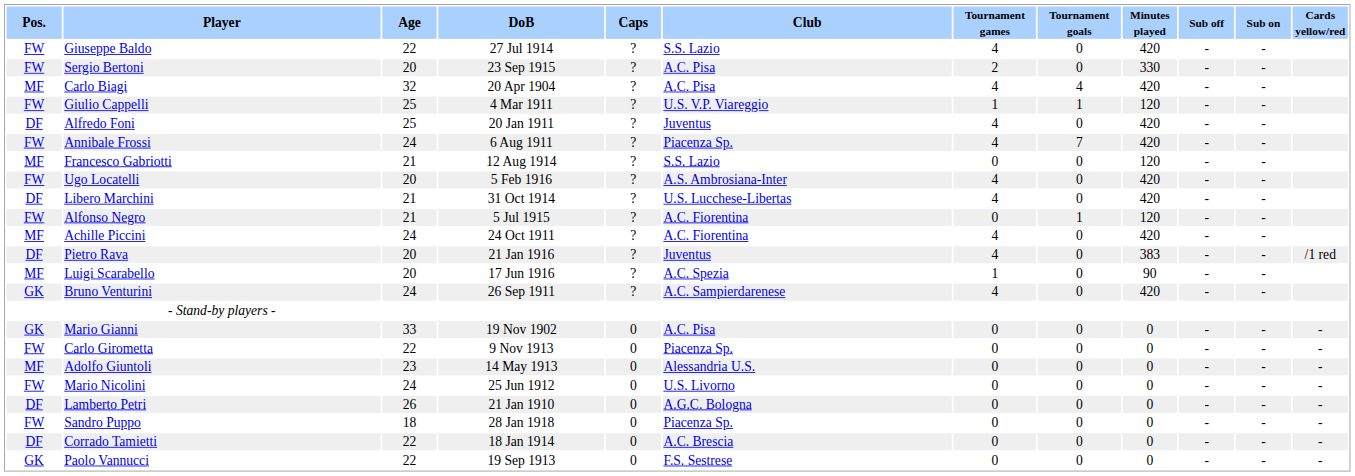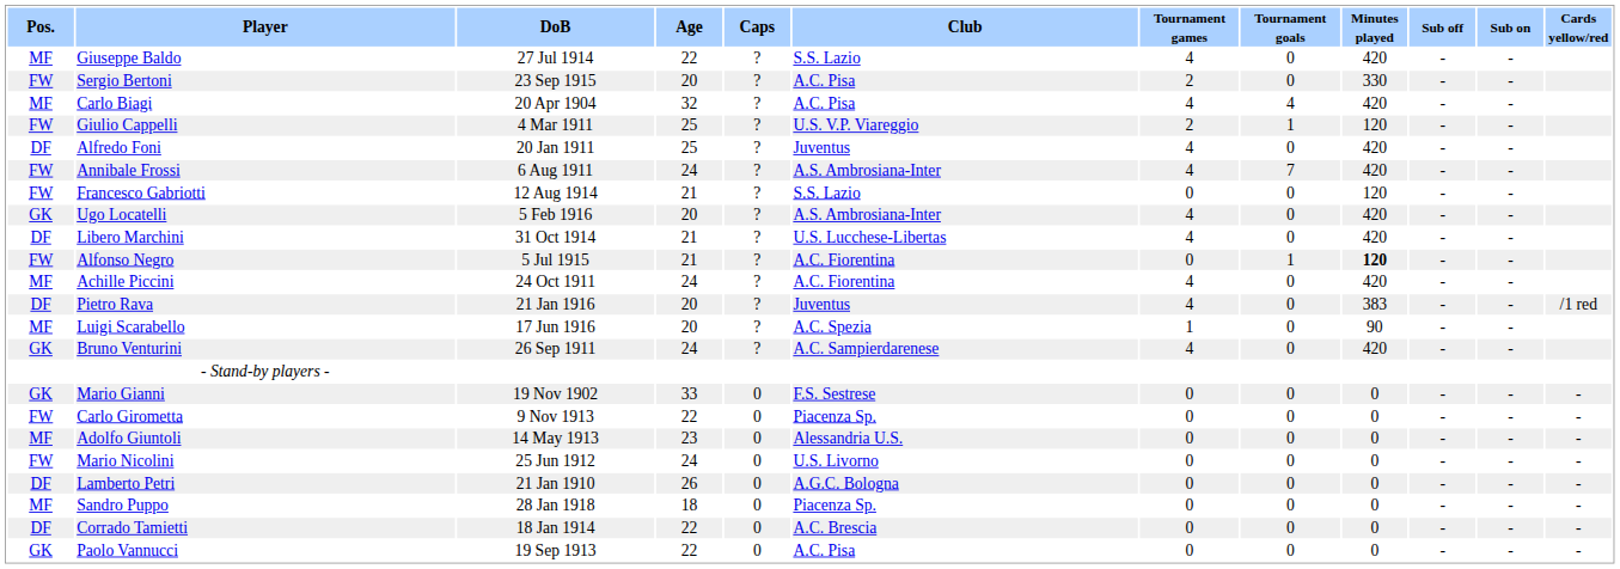 <table border="0" width="100%" style="border: 1px solid #999; background-color:#FFFFFF; text-align:center">
 <tr align="center" bgcolor="#AAD0FF">
 <th width=4%>Pos.</th>
 <th width=23%>Player</th>
+<th width=12%>DoB</th>
 <th width=4%>Age</th>
-<th width=12%>DoB</th>
 <th width=4%>Caps</th>
 <th width=21%>Club</th>
 <th width=6%><small>Tournament<br>games</small></th>
 <th width=6%><small>Tournament<br>goals</small></th>
 <th width=4%><small>Minutes<br>played</small></th>
 <th width=4%><small>Sub off</small></th>
 <th width=4%><small>Sub on</small></th>
 <th width=4%><small>Cards<br>yellow/red</small></th>
 </tr>
 <tr>
-<td><a href='#'>FW</a></td>
+<td><a href='#'>MF</a></td>
 <td align="left"><a href='#'>Giuseppe Baldo</a></td>
+<td>27 Jul 1914</td>
 <td>22</td>
-<td>27 Jul 1914</td>
 <td>?</td>
 <td align="left"> <a href='#'>S.S. Lazio</a></td>
 <td>4</td>
 <td>0</td>
 <td>420</td>
 <td>-</td>
 <td>-</td>
 <td></td>
 </tr>
 <tr bgcolor="#EFEFEF">
 <td><a href='#'>FW</a></td>
 <td align="left"><a href='#'>Sergio Bertoni</a></td>
+<td>23 Sep 1915</td>
 <td>20</td>
-<td>23 Sep 1915</td>
 <td>?</td>
 <td align="left"> <a href='#'>A.C. Pisa</a></td>
 <td>2</td>
 <td>0</td>
 <td>330</td>
 <td>-</td>
 <td>-</td>
 <td></td>
 </tr>
 <tr>
 <td><a href='#'>MF</a></td>
 <td align="left"><a href='#'>Carlo Biagi</a></td>
+<td>20 Apr 1904</td>
 <td>32</td>
-<td>20 Apr 1904</td>
 <td>?</td>
 <td align="left"> <a href='#'>A.C. Pisa</a></td>
 <td>4</td>
 <td>4</td>
 <td>420</td>
 <td>-</td>
 <td>-</td>
 <td></td>
 </tr>
 <tr bgcolor="#EFEFEF">
 <td><a href='#'>FW</a></td>
 <td align="left"><a href='#'>Giulio Cappelli</a></td>
+<td>4 Mar 1911</td>
 <td>25</td>
-<td>4 Mar 1911</td>
 <td>?</td>
 <td align="left"> <a href='#'>U.S. V.P. Viareggio</a></td>
-<td>1</td>
+<td>2</td>
 <td>1</td>
 <td>120</td>
 <td>-</td>
 <td>-</td>
 <td></td>
 </tr>
 <tr>
 <td><a href='#'>DF</a></td>
 <td align="left"><a href='#'>Alfredo Foni</a></td>
+<td>20 Jan 1911</td>
 <td>25</td>
-<td>20 Jan 1911</td>
 <td>?</td>
 <td align="left"> <a href='#'>Juventus</a></td>
 <td>4</td>
 <td>0</td>
 <td>420</td>
 <td>-</td>
 <td>-</td>
 <td></td>
 </tr>
 <tr bgcolor="#EFEFEF">
 <td><a href='#'>FW</a></td>
 <td align="left"><a href='#'>Annibale Frossi</a></td>
+<td>6 Aug 1911</td>
 <td>24</td>
-<td>6 Aug 1911</td>
 <td>?</td>
-<td align="left"> <a href='#'>Piacenza Sp.</a></td>
+<td align="left"> <a href='#'>A.S. Ambrosiana-Inter</a></td>
 <td>4</td>
 <td>7</td>
 <td>420</td>
 <td>-</td>
 <td>-</td>
 <td></td>
 </tr>
 <tr>
-<td><a href='#'>MF</a></td>
+<td><a href='#'>FW</a></td>
 <td align="left"><a href='#'>Francesco Gabriotti</a></td>
+<td>12 Aug 1914</td>
 <td>21</td>
-<td>12 Aug 1914</td>
 <td>?</td>
 <td align="left"> <a href='#'>S.S. Lazio</a></td>
 <td>0</td>
 <td>0</td>
 <td>120</td>
 <td>-</td>
 <td>-</td>
 <td></td>
 </tr>
 <tr bgcolor="#EFEFEF">
-<td><a href='#'>FW</a></td>
+<td><a href='#'>GK</a></td>
 <td align="left"><a href='#'>Ugo Locatelli</a></td>
+<td>5 Feb 1916</td>
 <td>20</td>
-<td>5 Feb 1916</td>
 <td>?</td>
 <td align="left"> <a href='#'>A.S. Ambrosiana-Inter</a></td>
 <td>4</td>
 <td>0</td>
 <td>420</td>
 <td>-</td>
 <td>-</td>
 <td></td>
 </tr>
 <tr>
 <td><a href='#'>DF</a></td>
 <td align="left"><a href='#'>Libero Marchini</a></td>
+<td>31 Oct 1914</td>
 <td>21</td>
-<td>31 Oct 1914</td>
 <td>?</td>
 <td align="left"> <a href='#'>U.S. Lucchese-Libertas</a></td>
 <td>4</td>
 <td>0</td>
 <td>420</td>
 <td>-</td>
 <td>-</td>
 <td></td>
 </tr>
 <tr bgcolor="#EFEFEF">
 <td><a href='#'>FW</a></td>
 <td align="left"><a href='#'>Alfonso Negro</a></td>
+<td>5 Jul 1915</td>
 <td>21</td>
-<td>5 Jul 1915</td>
 <td>?</td>
 <td align="left"> <a href='#'>A.C. Fiorentina</a></td>
 <td>0</td>
 <td>1</td>
-<td>120</td>
+<td><strong>120</strong></td>
 <td>-</td>
 <td>-</td>
 <td></td>
 </tr>
 <tr>
 <td><a href='#'>MF</a></td>
 <td align="left"><a href='#'>Achille Piccini</a></td>
+<td>24 Oct 1911</td>
 <td>24</td>
-<td>24 Oct 1911</td>
 <td>?</td>
 <td align="left"> <a href='#'>A.C. Fiorentina</a></td>
 <td>4</td>
 <td>0</td>
 <td>420</td>
 <td>-</td>
 <td>-</td>
 <td></td>
 </tr>
 <tr bgcolor="#EFEFEF">
 <td><a href='#'>DF</a></td>
 <td align="left"><a href='#'>Pietro Rava</a></td>
+<td>21 Jan 1916</td>
 <td>20</td>
-<td>21 Jan 1916</td>
 <td>?</td>
 <td align="left"> <a href='#'>Juventus</a></td>
 <td>4</td>
 <td>0</td>
 <td>383</td>
 <td>-</td>
 <td>-</td>
 <td>/1 red</td>
 </tr>
 <tr>
 <td><a href='#'>MF</a></td>
 <td align="left"><a href='#'>Luigi Scarabello</a></td>
+<td>17 Jun 1916</td>
 <td>20</td>
-<td>17 Jun 1916</td>
 <td>?</td>
 <td align="left"> <a href='#'>A.C. Spezia</a></td>
 <td>1</td>
 <td>0</td>
 <td>90</td>
 <td>-</td>
 <td>-</td>
 <td></td>
 </tr>
 <tr bgcolor="#EFEFEF">
 <td><a href='#'>GK</a></td>
 <td align="left"><a href='#'>Bruno Venturini</a></td>
+<td>26 Sep 1911</td>
 <td>24</td>
-<td>26 Sep 1911</td>
 <td>?</td>
 <td align="left"> <a href='#'>A.C. Sampierdarenese</a></td>
 <td>4</td>
 <td>0</td>
 <td>420</td>
 <td>-</td>
 <td>-</td>
 <td></td>
 </tr>
 <tr>
 <td></td>
 <td>- <em>Stand-by players</em> -</td>
 <td></td>
 <td></td>
 <td></td>
 <td></td>
 <td></td>
 <td></td>
 <td></td>
 <td></td>
 <td></td>
 <td></td>
 </tr>
 <tr bgcolor="#EFEFEF">
 <td><a href='#'>GK</a></td>
 <td align="left"><a href='#'>Mario Gianni</a></td>
+<td>19 Nov 1902</td>
 <td>33</td>
-<td>19 Nov 1902</td>
 <td>0</td>
-<td align="left"> <a href='#'>A.C. Pisa</a></td>
+<td align="left"> <a href='#'>F.S. Sestrese</a></td>
 <td>0</td>
 <td>0</td>
 <td>0</td>
 <td>-</td>
 <td>-</td>
 <td>-</td>
 </tr>
 <tr>
 <td><a href='#'>FW</a></td>
 <td align="left"><a href='#'>Carlo Girometta</a></td>
+<td>9 Nov 1913</td>
 <td>22</td>
-<td>9 Nov 1913</td>
 <td>0</td>
 <td align="left"> <a href='#'>Piacenza Sp.</a></td>
 <td>0</td>
 <td>0</td>
 <td>0</td>
 <td>-</td>
 <td>-</td>
 <td>-</td>
 </tr>
 <tr bgcolor="#EFEFEF">
 <td><a href='#'>MF</a></td>
 <td align="left"><a href='#'>Adolfo Giuntoli</a></td>
+<td>14 May 1913</td>
 <td>23</td>
-<td>14 May 1913</td>
 <td>0</td>
 <td align="left"> <a href='#'>Alessandria U.S.</a></td>
 <td>0</td>
 <td>0</td>
 <td>0</td>
 <td>-</td>
 <td>-</td>
 <td>-</td>
 </tr>
 <tr>
 <td><a href='#'>FW</a></td>
 <td align="left"><a href='#'>Mario Nicolini</a></td>
+<td>25 Jun 1912</td>
 <td>24</td>
-<td>25 Jun 1912</td>
 <td>0</td>
 <td align="left"> <a href='#'>U.S. Livorno</a></td>
 <td>0</td>
 <td>0</td>
 <td>0</td>
 <td>-</td>
 <td>-</td>
 <td>-</td>
 </tr>
 <tr bgcolor="#EFEFEF">
 <td><a href='#'>DF</a></td>
 <td align="left"><a href='#'>Lamberto Petri</a></td>
+<td>21 Jan 1910</td>
 <td>26</td>
-<td>21 Jan 1910</td>
 <td>0</td>
 <td align="left"> <a href='#'>A.G.C. Bologna</a></td>
 <td>0</td>
 <td>0</td>
 <td>0</td>
 <td>-</td>
 <td>-</td>
 <td>-</td>
 </tr>
 <tr>
-<td><a href='#'>FW</a></td>
+<td><a href='#'>MF</a></td>
 <td align="left"><a href='#'>Sandro Puppo</a></td>
+<td>28 Jan 1918</td>
 <td>18</td>
-<td>28 Jan 1918</td>
 <td>0</td>
 <td align="left"> <a href='#'>Piacenza Sp.</a></td>
 <td>0</td>
 <td>0</td>
 <td>0</td>
 <td>-</td>
 <td>-</td>
 <td>-</td>
 </tr>
 <tr bgcolor="#EFEFEF">
 <td><a href='#'>DF</a></td>
 <td align="left"><a href='#'>Corrado Tamietti</a></td>
+<td>18 Jan 1914</td>
 <td>22</td>
-<td>18 Jan 1914</td>
 <td>0</td>
 <td align="left"> <a href='#'>A.C. Brescia</a></td>
 <td>0</td>
 <td>0</td>
 <td>0</td>
 <td>-</td>
 <td>-</td>
 <td>-</td>
 </tr>
 <tr>
 <td><a href='#'>GK</a></td>
 <td align="left"><a href='#'>Paolo Vannucci</a></td>
+<td>19 Sep 1913</td>
 <td>22</td>
-<td>19 Sep 1913</td>
 <td>0</td>
-<td align="left"> <a href='#'>F.S. Sestrese</a></td>
+<td align="left"> <a href='#'>A.C. Pisa</a></td>
 <td>0</td>
 <td>0</td>
 <td>0</td>
 <td>-</td>
 <td>-</td>
 <td>-</td>
 </tr>
 </table>
